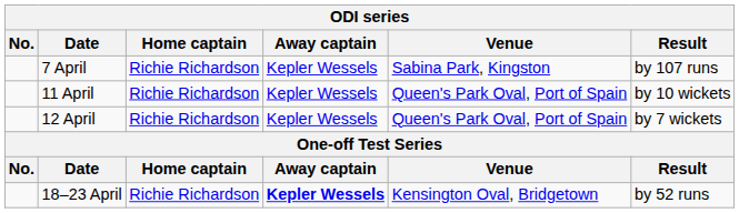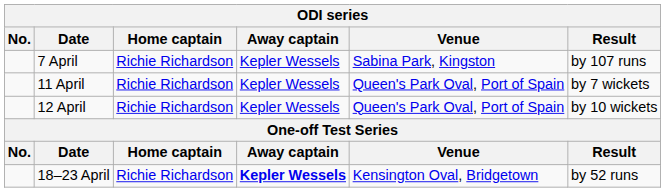 <table class="wikitable">
 <tr>
 <th colspan="9">ODI series</th>
 </tr>
 <tr>
 <th>No.</th>
 <th>Date</th>
 <th>Home captain</th>
 <th>Away captain</th>
 <th>Venue</th>
 <th>Result</th>
 </tr>
 <tr>
 <td></td>
 <td>7 April</td>
 <td><a href='#'>Richie Richardson</a></td>
 <td><a href='#'>Kepler Wessels</a></td>
 <td><a href='#'>Sabina Park</a>, <a href='#'>Kingston</a></td>
 <td> by 107 runs</td>
 </tr>
 <tr>
 <td></td>
 <td>11 April</td>
 <td><a href='#'>Richie Richardson</a></td>
 <td><a href='#'>Kepler Wessels</a></td>
 <td><a href='#'>Queen's Park Oval</a>, <a href='#'>Port of Spain</a></td>
-<td> by 10 wickets</td>
+<td> by 7 wickets</td>
 </tr>
 <tr>
 <td></td>
 <td>12 April</td>
 <td><a href='#'>Richie Richardson</a></td>
 <td><a href='#'>Kepler Wessels</a></td>
 <td><a href='#'>Queen's Park Oval</a>, <a href='#'>Port of Spain</a></td>
-<td> by 7 wickets</td>
+<td> by 10 wickets</td>
 </tr>
 <tr>
 <th colspan="9">One-off Test Series</th>
 </tr>
 <tr>
 <th>No.</th>
 <th>Date</th>
 <th>Home captain</th>
 <th>Away captain</th>
 <th>Venue</th>
 <th>Result</th>
 </tr>
 <tr>
 <td></td>
 <td>18–23 April</td>
 <td><a href='#'>Richie Richardson</a></td>
 <td><strong><a href='#'>Kepler Wessels</a></strong></td>
 <td><a href='#'>Kensington Oval</a>, <a href='#'>Bridgetown</a></td>
 <td> by 52 runs</td>
 </tr>
 </table>
